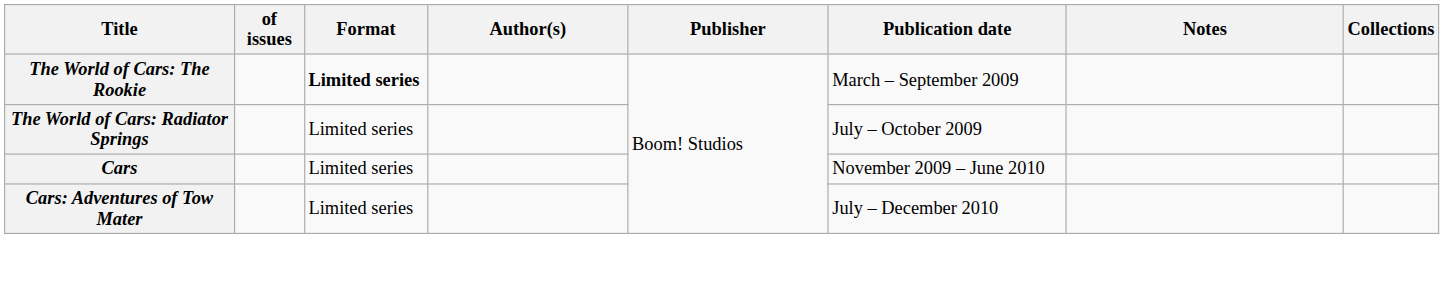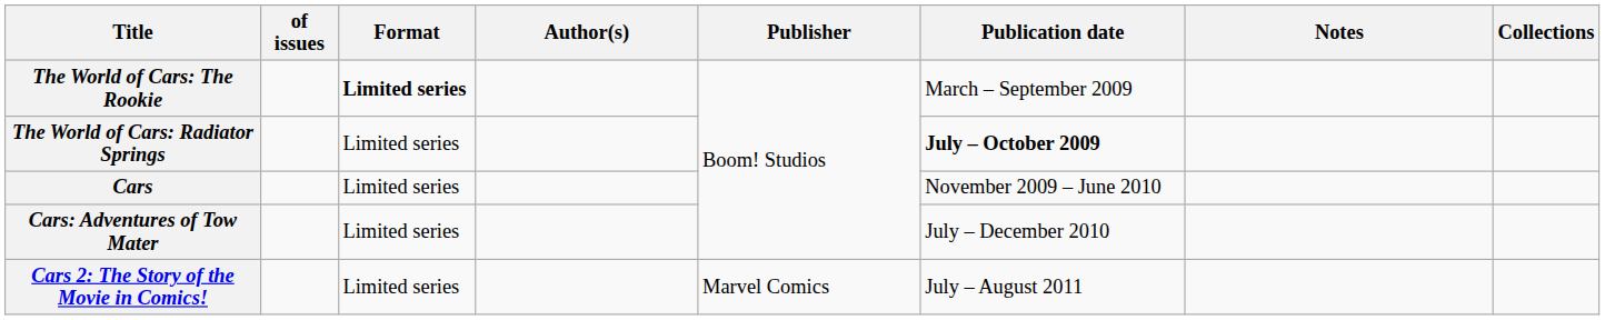 <table class="wikitable">
 <tr>
 <th>Title</th>
 <th style="width:40pt"> of issues</th>
 <th style="width:75pt">Format</th>
 <th style="width:125pt">Author(s)</th>
 <th style="width:125pt">Publisher</th>
 <th style="width:150pt">Publication date</th>
 <th style="width:175pt">Notes</th>
 <th>Collections</th>
 </tr>
 <tr>
 <th><em>The World of Cars: The Rookie</em></th>
 <td></td>
 <td><strong>Limited series</strong></td>
 <td></td>
 <td rowspan="4">Boom! Studios</td>
 <td>March – September 2009</td>
 <td></td>
 <td></td>
 </tr>
 <tr>
 <th><em>The World of Cars: Radiator Springs</em></th>
 <td></td>
 <td>Limited series</td>
 <td></td>
-<td>July – October 2009</td>
+<td><strong>July – October 2009</strong></td>
 <td></td>
 <td></td>
 </tr>
 <tr>
 <th><em>Cars</em></th>
 <td></td>
 <td>Limited series</td>
 <td></td>
 <td>November 2009 – June 2010</td>
 <td></td>
 <td></td>
 </tr>
 <tr>
 <th><em>Cars: Adventures of Tow Mater</em></th>
 <td></td>
 <td>Limited series</td>
 <td></td>
 <td>July – December 2010</td>
 <td></td>
 <td></td>
 </tr>
+<tr>
+<th><em><a href='#'>Cars 2: The Story of the Movie in Comics!</a></em></th>
+<td></td>
+<td>Limited series</td>
+<td></td>
+<td>Marvel Comics</td>
+<td>July – August 2011</td>
+<td></td>
+<td></td>
+</tr>
 </table>
